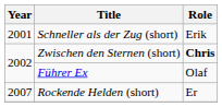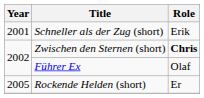 <table class="wikitable sortable">
 <tr>
 <th>Year</th>
 <th>Title</th>
 <th>Role</th>
 </tr>
 <tr>
 <td>2001</td>
 <td><em>Schneller als der Zug</em> (short)</td>
 <td>Erik</td>
 </tr>
 <tr>
 <td rowspan=2>2002</td>
 <td><em>Zwischen den Sternen</em> (short)</td>
 <td><strong>Chris </strong></td>
 </tr>
 <tr>
 <td><em><a href='#'>Führer Ex</a></em></td>
 <td>Olaf</td>
 </tr>
 <tr>
-<td>2007</td>
+<td>2005</td>
 <td><em>Rockende Helden</em> (short)</td>
 <td>Er</td>
 </tr>
 <tr>
 </tr>
 </table>
